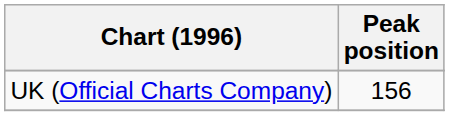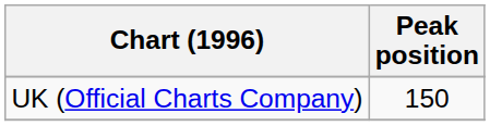 <table class="wikitable sortable">
 <tr>
 <th>Chart (1996)</th>
 <th>Peak<br>position</th>
 </tr>
 <tr>
 </tr>
 <tr>
 </tr>
 <tr>
 </tr>
 <tr>
 <td>UK (<a href='#'>Official Charts Company</a>)</td>
-<td style="text-align:center;">156</td>
+<td style="text-align:center;">150</td>
 </tr>
 <tr>
 </tr>
 </table>
